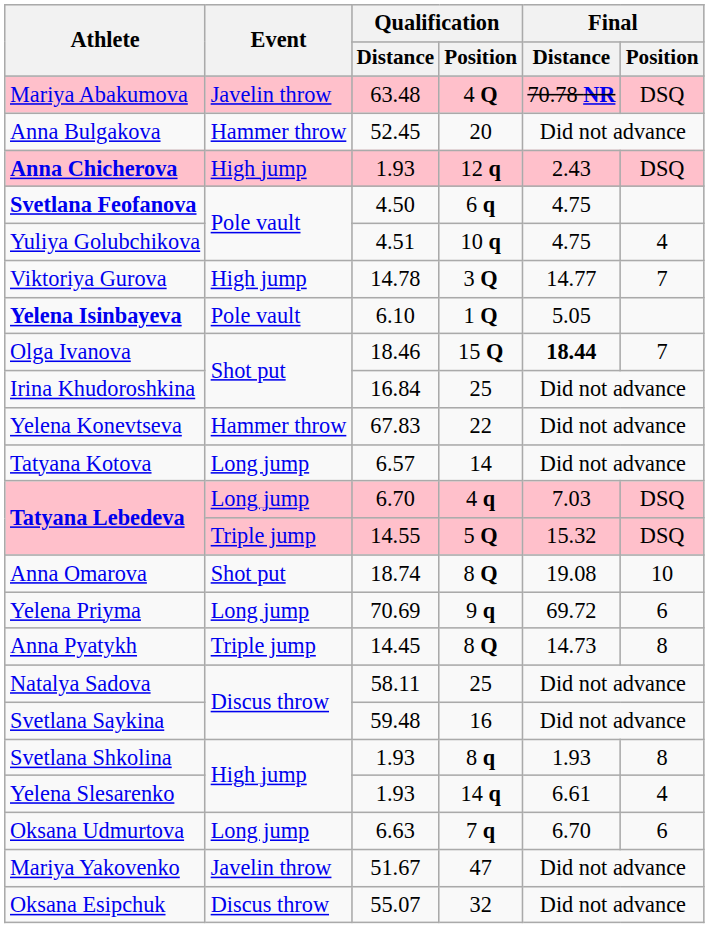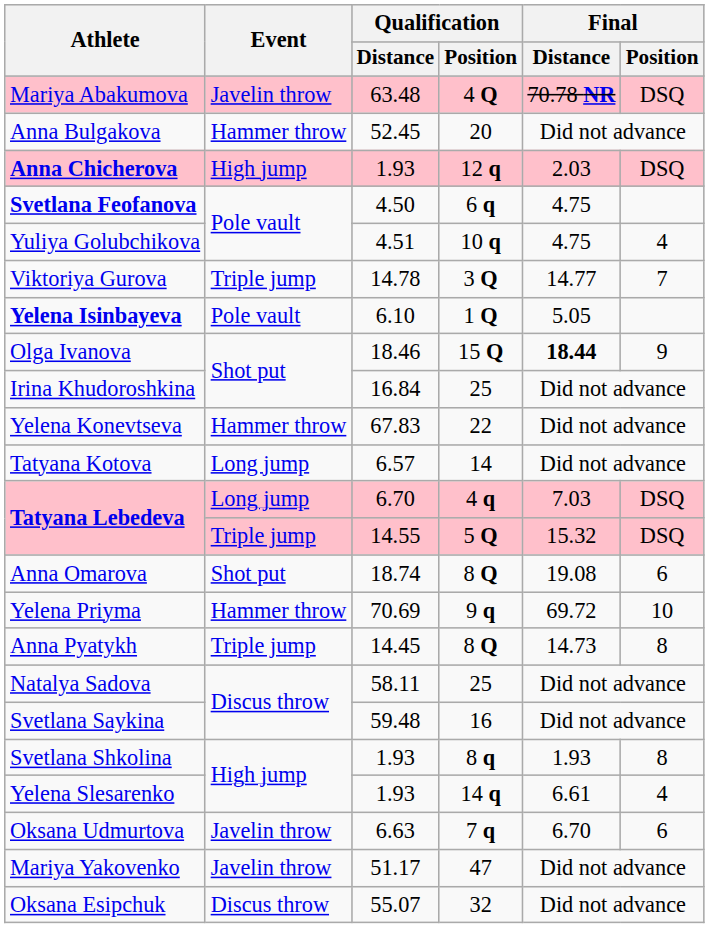 <table class=wikitable style="font-size:90%">
 <tr>
 <th rowspan="2">Athlete</th>
 <th rowspan="2">Event</th>
 <th colspan="2">Qualification</th>
 <th colspan="2">Final</th>
 </tr>
 <tr style="font-size:95%">
 <th>Distance</th>
 <th>Position</th>
 <th>Distance</th>
 <th>Position</th>
 </tr>
 <tr align=center bgcolor="pink">
 <td align=left><a href='#'>Mariya Abakumova</a></td>
 <td align=left><a href='#'>Javelin throw</a></td>
 <td>63.48</td>
 <td>4 <strong>Q</strong></td>
 <td><s>70.78 <strong><a href='#'>NR</a></strong></s></td>
 <td>DSQ</td>
 </tr>
 <tr align=center>
 <td align=left><a href='#'>Anna Bulgakova</a></td>
 <td align=left><a href='#'>Hammer throw</a></td>
 <td>52.45</td>
 <td>20</td>
 <td colspan=2>Did not advance</td>
 </tr>
 <tr align=center bgcolor="pink">
 <td align=left><strong><a href='#'>Anna Chicherova</a></strong></td>
 <td align=left><a href='#'>High jump</a></td>
 <td>1.93</td>
 <td>12 <strong>q</strong></td>
-<td>2.43</td>
+<td>2.03</td>
 <td>DSQ</td>
 </tr>
 <tr align=center>
 <td align=left><strong><a href='#'>Svetlana Feofanova</a></strong></td>
 <td align=left rowspan=2><a href='#'>Pole vault</a></td>
 <td>4.50</td>
 <td>6 <strong>q</strong></td>
 <td>4.75</td>
 <td></td>
 </tr>
 <tr align=center>
 <td align=left><a href='#'>Yuliya Golubchikova</a></td>
 <td>4.51</td>
 <td>10 <strong>q</strong></td>
 <td>4.75</td>
 <td>4</td>
 </tr>
 <tr align=center>
 <td align=left><a href='#'>Viktoriya Gurova</a></td>
-<td align=left><a href='#'>High jump</a></td>
+<td align=left><a href='#'>Triple jump</a></td>
 <td>14.78</td>
 <td>3 <strong>Q</strong></td>
 <td>14.77</td>
 <td>7</td>
 </tr>
 <tr align=center>
 <td align=left><strong><a href='#'>Yelena Isinbayeva</a></strong></td>
 <td align=left><a href='#'>Pole vault</a></td>
 <td>6.10</td>
 <td>1 <strong>Q</strong></td>
 <td>5.05 </td>
 <td></td>
 </tr>
 <tr align=center>
 <td align=left><a href='#'>Olga Ivanova</a></td>
 <td align=left rowspan=2><a href='#'>Shot put</a></td>
 <td>18.46</td>
 <td>15 <strong>Q</strong></td>
 <td><strong>18.44</strong></td>
-<td>7</td>
+<td>9</td>
 </tr>
 <tr align=center>
 <td align=left><a href='#'>Irina Khudoroshkina</a></td>
 <td>16.84</td>
 <td>25</td>
 <td colspan=2>Did not advance</td>
 </tr>
 <tr align=center>
 <td align=left><a href='#'>Yelena Konevtseva</a></td>
 <td align=left><a href='#'>Hammer throw</a></td>
 <td>67.83</td>
 <td>22</td>
 <td colspan=2>Did not advance</td>
 </tr>
 <tr align=center>
 <td align=left><a href='#'>Tatyana Kotova</a></td>
 <td align=left><a href='#'>Long jump</a></td>
 <td>6.57</td>
 <td>14</td>
 <td colspan=2>Did not advance</td>
 </tr>
 <tr align=center bgcolor="pink">
 <td align=left rowspan=2><strong><a href='#'>Tatyana Lebedeva</a></strong></td>
 <td align=left><a href='#'>Long jump</a></td>
 <td>6.70</td>
 <td>4 <strong>q</strong></td>
 <td>7.03</td>
 <td>DSQ</td>
 </tr>
 <tr align=center bgcolor="pink">
 <td align=left><a href='#'>Triple jump</a></td>
 <td>14.55</td>
 <td>5 <strong>Q</strong></td>
 <td>15.32</td>
 <td>DSQ</td>
 </tr>
 <tr align=center>
 <td align=left><a href='#'>Anna Omarova</a></td>
 <td align=left><a href='#'>Shot put</a></td>
 <td>18.74</td>
 <td>8 <strong>Q</strong></td>
 <td>19.08</td>
-<td>10</td>
+<td>6</td>
 </tr>
 <tr align=center>
 <td align=left><a href='#'>Yelena Priyma</a></td>
-<td align=left><a href='#'>Long jump</a></td>
+<td align=left><a href='#'>Hammer throw</a></td>
 <td>70.69</td>
 <td>9 <strong>q</strong></td>
 <td>69.72</td>
-<td>6</td>
+<td>10</td>
 </tr>
 <tr align=center>
 <td align=left><a href='#'>Anna Pyatykh</a></td>
 <td align=left><a href='#'>Triple jump</a></td>
 <td>14.45</td>
 <td>8 <strong>Q</strong></td>
 <td>14.73</td>
 <td>8</td>
 </tr>
 <tr align=center>
 <td align=left><a href='#'>Natalya Sadova</a></td>
 <td align=left rowspan=2><a href='#'>Discus throw</a></td>
 <td>58.11</td>
 <td>25</td>
 <td colspan=2>Did not advance</td>
 </tr>
 <tr align=center>
 <td align=left><a href='#'>Svetlana Saykina</a></td>
 <td>59.48</td>
 <td>16</td>
 <td colspan=2>Did not advance</td>
 </tr>
 <tr align=center>
 <td align=left><a href='#'>Svetlana Shkolina</a></td>
 <td align=left rowspan=2><a href='#'>High jump</a></td>
 <td>1.93</td>
 <td>8 <strong>q</strong></td>
 <td>1.93</td>
 <td>8</td>
 </tr>
 <tr align=center>
 <td align=left><a href='#'>Yelena Slesarenko</a></td>
 <td>1.93</td>
 <td>14 <strong>q</strong></td>
 <td>6.61</td>
 <td>4</td>
 </tr>
 <tr align=center>
 <td align=left><a href='#'>Oksana Udmurtova</a></td>
-<td align=left><a href='#'>Long jump</a></td>
+<td align=left><a href='#'>Javelin throw</a></td>
 <td>6.63</td>
 <td>7 <strong>q</strong></td>
 <td>6.70</td>
 <td>6</td>
 </tr>
 <tr align=center>
 <td align=left><a href='#'>Mariya Yakovenko</a></td>
 <td align=left><a href='#'>Javelin throw</a></td>
-<td>51.67</td>
+<td>51.17</td>
 <td>47</td>
 <td colspan=2>Did not advance</td>
 </tr>
 <tr align=center>
 <td align=left><a href='#'>Oksana Esipchuk</a></td>
 <td align=left><a href='#'>Discus throw</a></td>
 <td>55.07</td>
 <td>32</td>
 <td colspan=2>Did not advance</td>
 </tr>
 </table>
